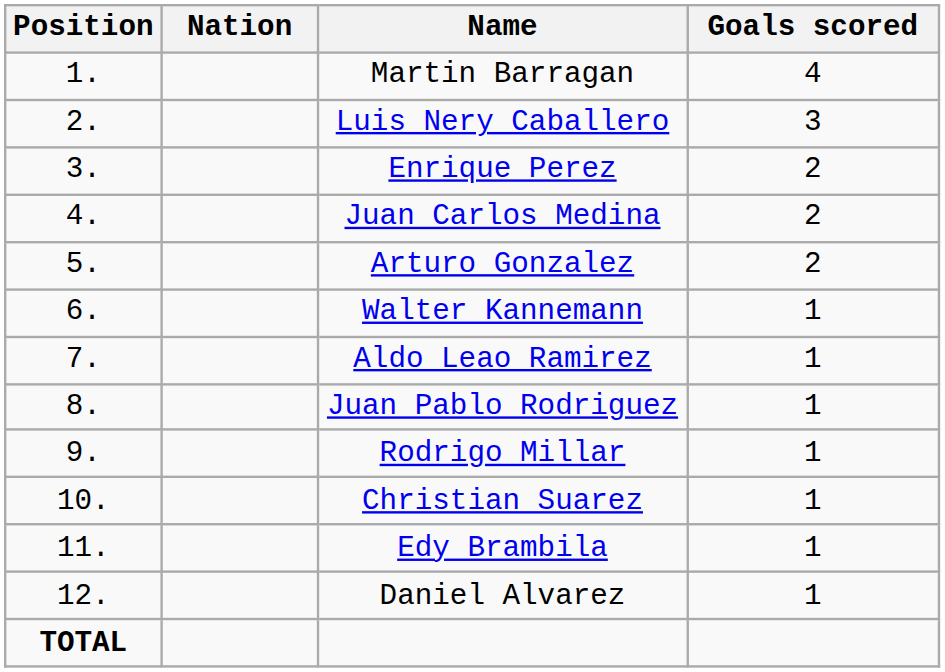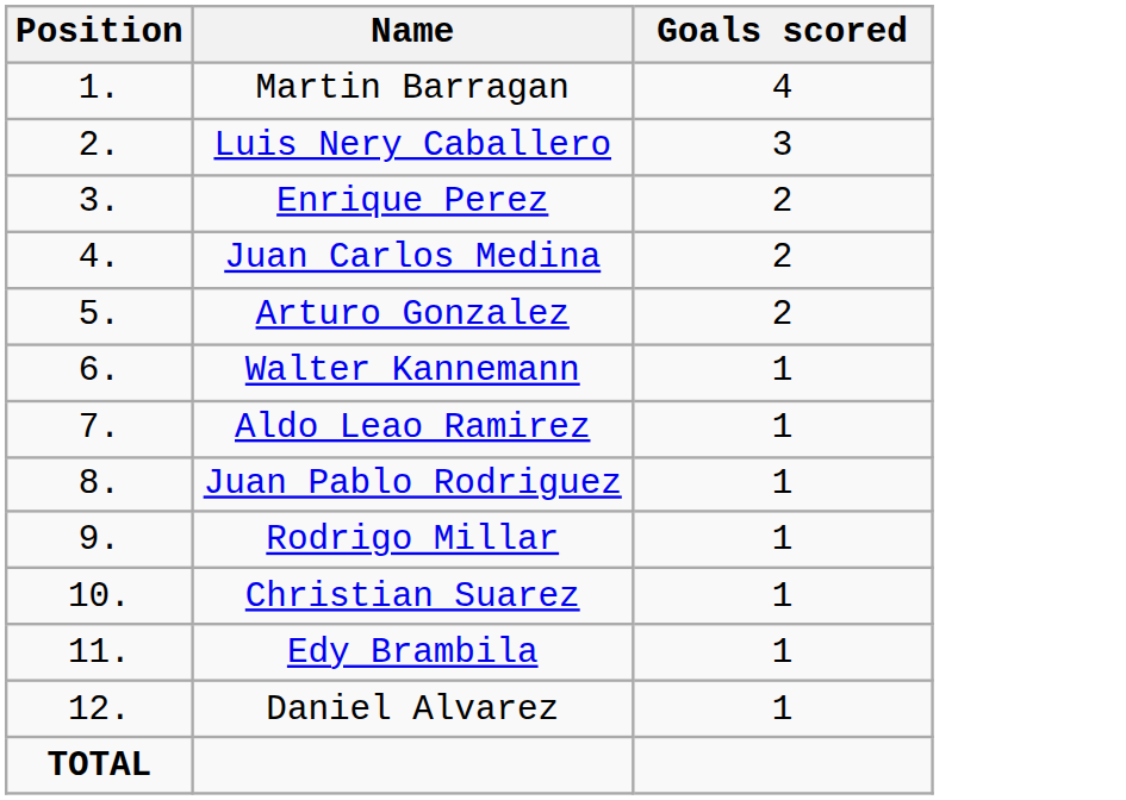 <table class="wikitable" style="font-size: 95%; text-align: center;">
 <tr>
 <th width=60>Position</th>
-<th width=60>Nation</th>
 <th width=150>Name</th>
 <th width=100>Goals scored</th>
 </tr>
 <tr>
 <td>1.</td>
-<td></td>
 <td>Martin Barragan</td>
 <td>4</td>
 </tr>
 <tr>
 <td>2.</td>
-<td></td>
 <td><a href='#'>Luis Nery Caballero</a></td>
 <td>3</td>
 </tr>
 <tr>
 <td>3.</td>
-<td></td>
 <td><a href='#'>Enrique Perez</a></td>
 <td>2</td>
 </tr>
 <tr>
 <td>4.</td>
-<td></td>
 <td><a href='#'>Juan Carlos Medina</a></td>
 <td>2</td>
 </tr>
 <tr>
 <td>5.</td>
-<td></td>
 <td><a href='#'>Arturo Gonzalez</a></td>
 <td>2</td>
 </tr>
 <tr>
 <td>6.</td>
-<td></td>
 <td><a href='#'>Walter Kannemann</a></td>
 <td>1</td>
 </tr>
 <tr>
 <td>7.</td>
-<td></td>
 <td><a href='#'>Aldo Leao Ramirez</a></td>
 <td>1</td>
 </tr>
 <tr>
 <td>8.</td>
-<td></td>
 <td><a href='#'>Juan Pablo Rodriguez</a></td>
 <td>1</td>
 </tr>
 <tr>
 <td>9.</td>
-<td></td>
 <td><a href='#'>Rodrigo Millar</a></td>
 <td>1</td>
 </tr>
 <tr>
 <td>10.</td>
-<td></td>
 <td><a href='#'>Christian Suarez</a></td>
 <td>1</td>
 </tr>
 <tr>
 <td>11.</td>
-<td></td>
 <td><a href='#'>Edy Brambila</a></td>
 <td>1</td>
 </tr>
 <tr>
 <td>12.</td>
-<td></td>
 <td>Daniel Alvarez</td>
 <td>1</td>
 </tr>
 <tr>
 <td><strong>TOTAL</strong></td>
 <td></td>
 <td></td>
-<td></td>
 </tr>
 </table>
